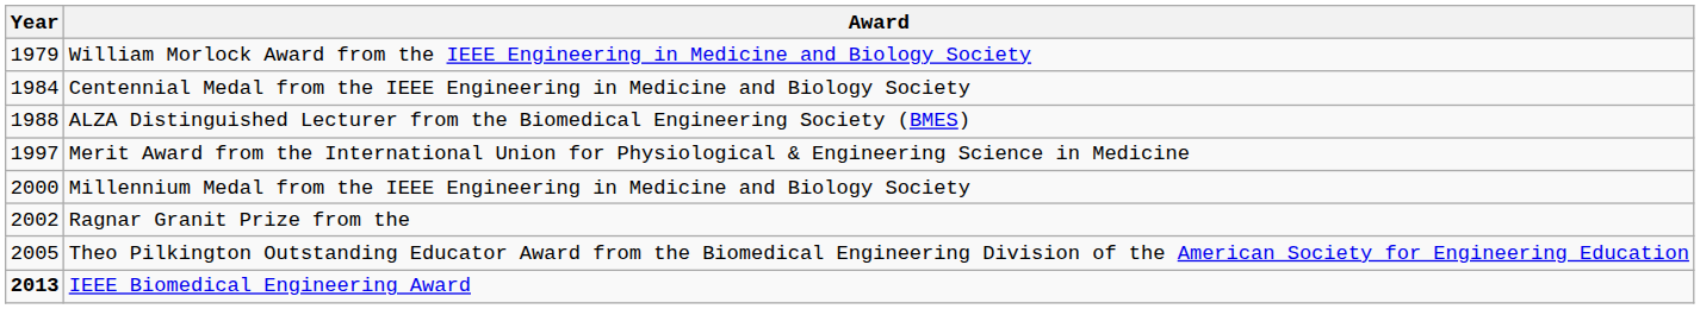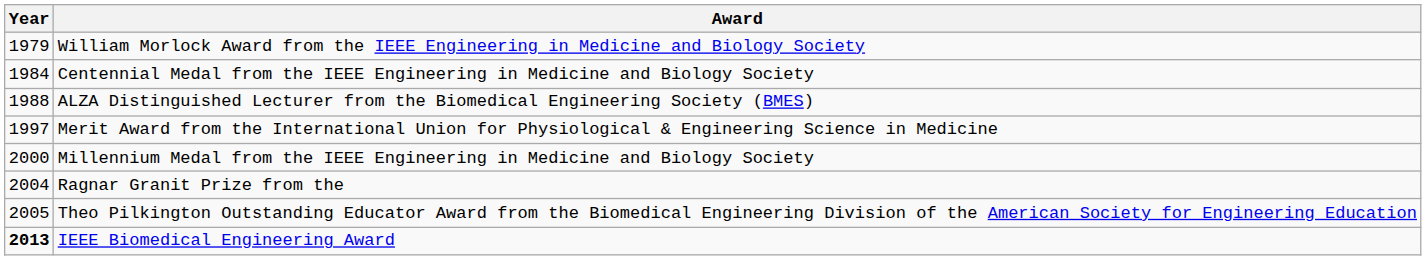 <table class="wikitable">
 <tr>
 <th>Year</th>
 <th>Award</th>
 </tr>
 <tr>
 <td>1979</td>
 <td>William Morlock Award from the <a href='#'>IEEE Engineering in Medicine and Biology Society</a></td>
 </tr>
 <tr>
 <td>1984</td>
 <td>Centennial Medal from the IEEE Engineering in Medicine and Biology Society</td>
 </tr>
 <tr>
 <td>1988</td>
 <td>ALZA Distinguished Lecturer from the Biomedical Engineering Society (<a href='#'>BMES</a>)</td>
 </tr>
 <tr>
 <td>1997</td>
 <td>Merit Award from the International Union for Physiological & Engineering Science in Medicine</td>
 </tr>
 <tr>
 <td>2000</td>
 <td>Millennium Medal from the IEEE Engineering in Medicine and Biology Society</td>
 </tr>
 <tr>
-<td>2002</td>
+<td>2004</td>
 <td>Ragnar Granit Prize from the </td>
 </tr>
 <tr>
 <td>2005</td>
 <td>Theo Pilkington Outstanding Educator Award from the Biomedical Engineering Division of the <a href='#'>American Society for Engineering Education</a></td>
 </tr>
 <tr>
 <td><strong>2013</strong></td>
 <td><a href='#'>IEEE Biomedical Engineering Award</a></td>
 </tr>
 </table>
